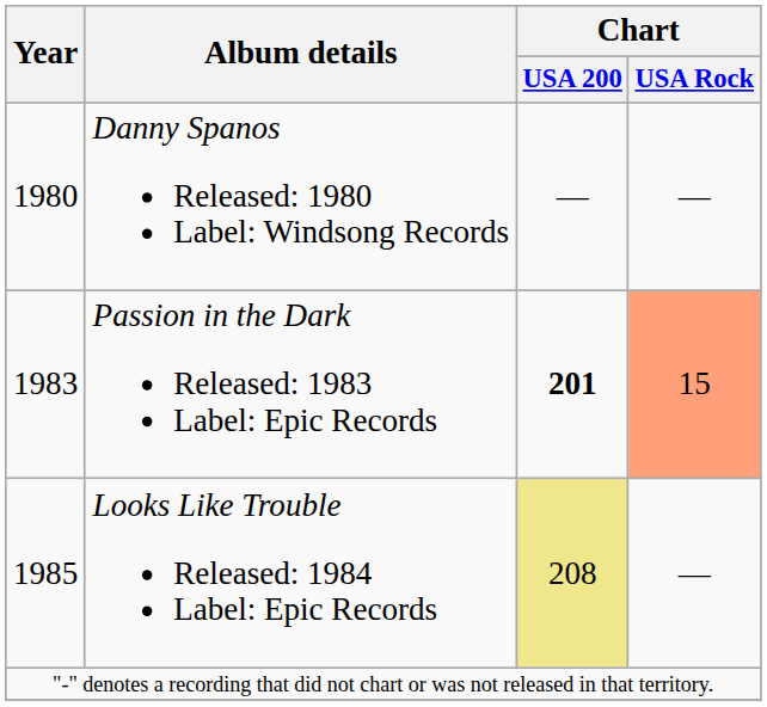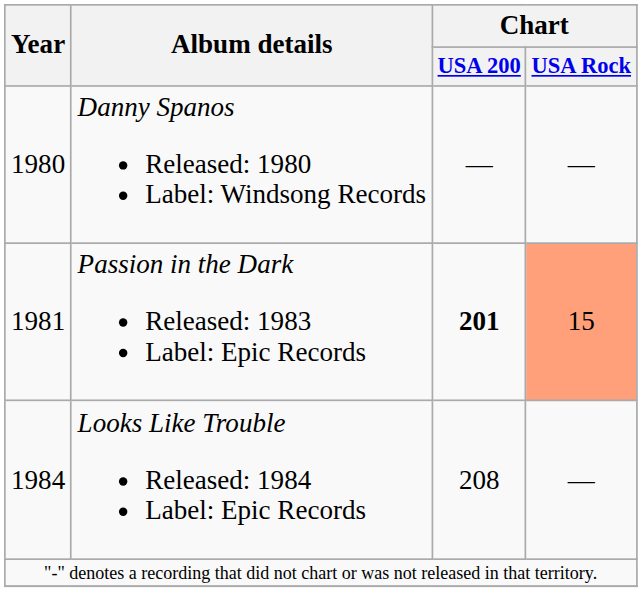 <table Class = "wikitable">
 <tr>
 <th rowspan = "2">Year</th>
 <th rowspan = "2">Album details</th>
 <th colspan = "2">Chart</th>
 </tr>
 <tr Style = "font-size: smaller;">
 <th><a href='#'>USA 200</a></th>
 <th><a href='#'>USA Rock</a></th>
 </tr>
 <tr>
 <td rowspan = "1" align = "center">1980</td>
 <td><em>Danny Spanos </em><br><ul><li>Released: 1980</li><li>Label: Windsong Records</li></ul></td>
 <td align = "center">—</td>
 <td align = "center">—</td>
 </tr>
 <tr>
-<td rowspan = "1" align = "center">1983</td>
+<td rowspan = "1" align = "center">1981</td>
 <td><em>Passion in the Dark</em><br><ul><li>Released: 1983</li><li>Label: Epic Records</li></ul></td>
 <td align = "center"><strong>201</strong></td>
 <td align = "center" style="background: lightsalmon;">15</td>
 </tr>
 <tr>
-<td rowspan = "1" align = "center">1985</td>
+<td rowspan = "1" align = "center">1984</td>
 <td><em>Looks Like Trouble</em><br><ul><li>Released: 1984</li><li>Label: Epic Records</li></ul></td>
-<td align = "center" style="background: khaki;">208</td>
+<td align = "center">208</td>
 <td align = "center">—</td>
 </tr>
 <tr>
 <td align = "center" colspan = "16" style = "font-size: 8pt">"-" denotes a recording that did not chart or was not released in that territory.</td>
 </tr>
 <tr>
 </tr>
 </table>
